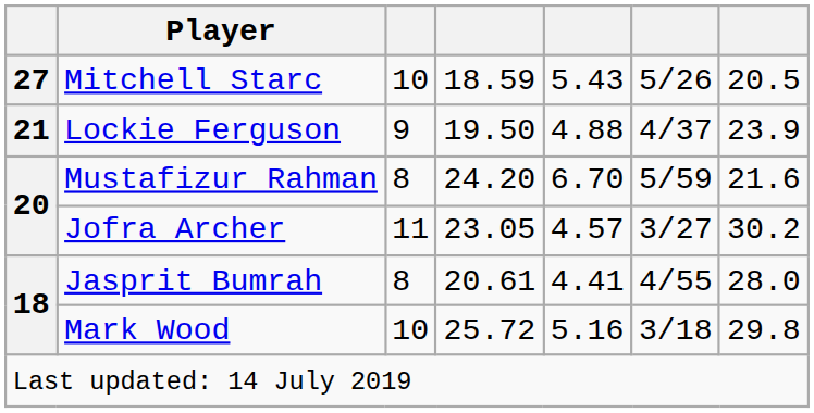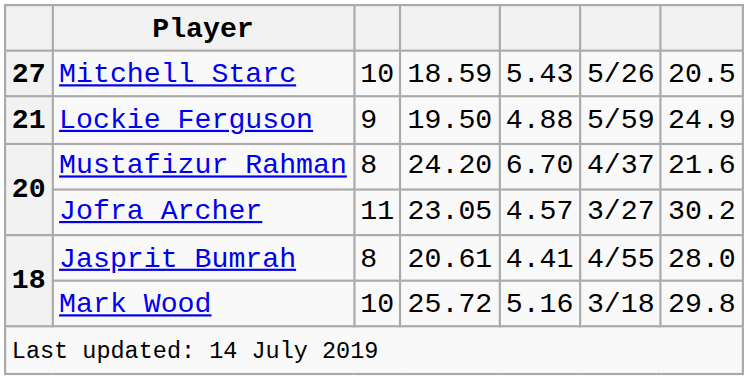 <table class="wikitable sortable">
 <tr>
 <th></th>
 <th class="unsortable">Player</th>
 <th></th>
 <th></th>
 <th></th>
 <th></th>
 <th></th>
 </tr>
 <tr>
 <th>27</th>
 <td> <a href='#'>Mitchell Starc</a></td>
 <td>10</td>
 <td>18.59</td>
 <td>5.43</td>
 <td>5/26</td>
 <td>20.5</td>
 </tr>
 <tr>
 <th>21</th>
 <td> <a href='#'>Lockie Ferguson</a></td>
 <td>9</td>
 <td>19.50</td>
 <td>4.88</td>
-<td>4/37</td>
-<td>23.9</td>
+<td>5/59</td>
+<td>24.9</td>
 </tr>
 <tr>
 <th rowspan="2">20</th>
 <td> <a href='#'>Mustafizur Rahman</a></td>
 <td>8</td>
 <td>24.20</td>
 <td>6.70</td>
-<td>5/59</td>
+<td>4/37</td>
 <td>21.6</td>
 </tr>
 <tr>
 <td> <a href='#'>Jofra Archer</a></td>
 <td>11</td>
 <td>23.05</td>
 <td>4.57</td>
 <td>3/27</td>
 <td>30.2</td>
 </tr>
 <tr>
 <th rowspan=2>18</th>
 <td> <a href='#'>Jasprit Bumrah</a></td>
 <td>8</td>
 <td>20.61</td>
 <td>4.41</td>
 <td>4/55</td>
 <td>28.0</td>
 </tr>
 <tr>
 <td> <a href='#'>Mark Wood</a></td>
 <td>10</td>
 <td>25.72</td>
 <td>5.16</td>
 <td>3/18</td>
 <td>29.8</td>
 </tr>
 <tr class="sortbottom">
 <td colspan="7"><small>Last updated: 14 July 2019</small></td>
 </tr>
 </table>
